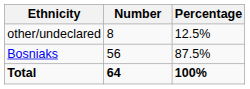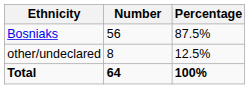 <table class="wikitable">
 <tr>
 <th width="100px">Ethnicity</th>
 <th width="80px">Number</th>
 <th width="80px">Percentage</th>
 </tr>
 <tr>
+<td><a href='#'>Bosniaks</a></td>
+<td>56</td>
+<td>87.5%</td>
+</tr>
+<tr>
 <td>other/undeclared</td>
 <td>8</td>
 <td>12.5%</td>
-</tr>
-<tr>
-<td><a href='#'>Bosniaks</a></td>
-<td>56</td>
-<td>87.5%</td>
 </tr>
 <tr>
 <td><strong>Total</strong></td>
 <td><strong>64</strong></td>
 <td><strong>100%</strong></td>
 </tr>
 </table>
